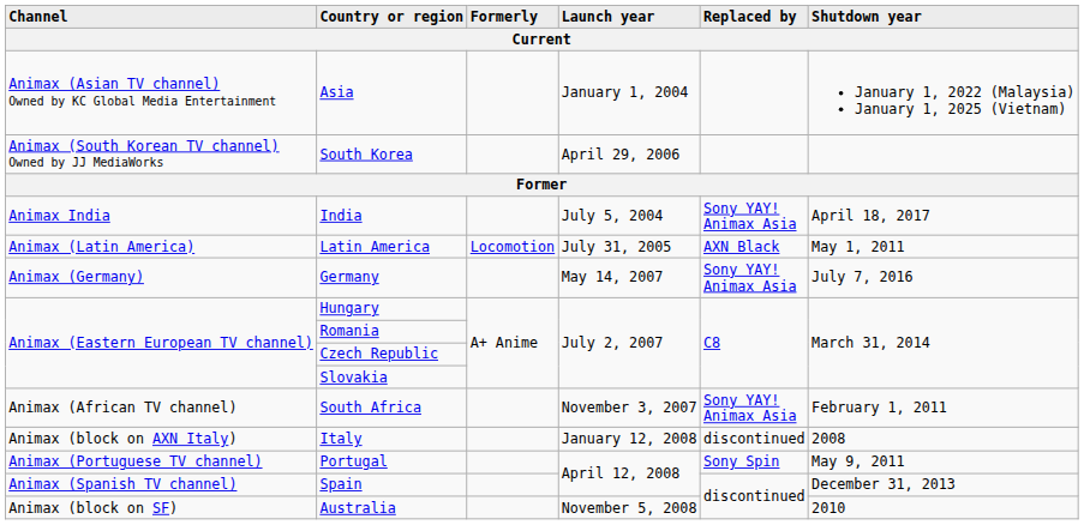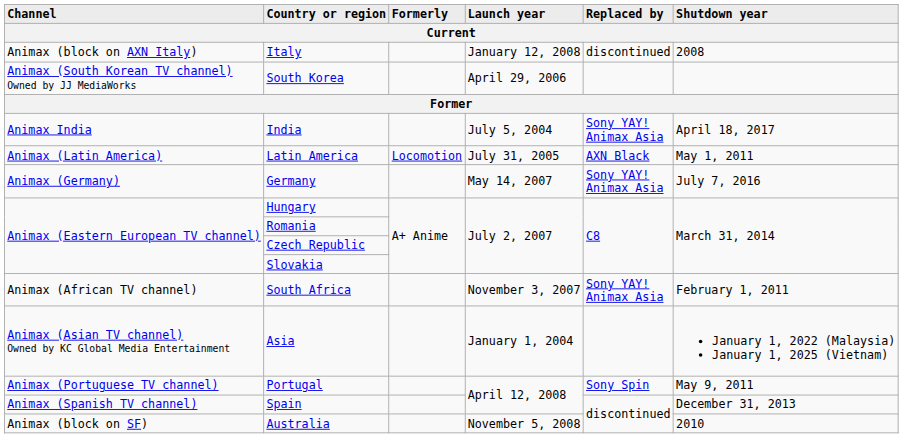 <table class="sortable wikitable">
 <tr bgcolor="#ececec">
 <td><strong>Channel</strong></td>
 <td><strong>Country or region</strong></td>
 <td><strong>Formerly</strong></td>
 <td><strong>Launch year</strong></td>
 <td><strong>Replaced by</strong></td>
 <td><strong>Shutdown year</strong></td>
 </tr>
 <tr>
 <th colspan=6>Current</th>
 </tr>
 <tr>
-<td><a href='#'>Animax (Asian TV channel)</a><br><small>Owned by KC Global Media Entertainment<br></small></td>
-<td><a href='#'>Asia</a></td>
+<td>Animax (block on <a href='#'>AXN Italy</a>)</td>
+<td><a href='#'>Italy</a></td>
 <td></td>
-<td>January 1, 2004</td>
-<td></td>
-<td><br><ul><li>January 1, 2022 (Malaysia)</li><li>January 1, 2025 (Vietnam)</li></ul></td>
+<td>January 12, 2008</td>
+<td>discontinued</td>
+<td>2008</td>
 </tr>
 <tr>
 <td><a href='#'>Animax (South Korean TV channel)</a><br><small>Owned by JJ MediaWorks<br></small></td>
 <td><a href='#'>South Korea</a></td>
 <td></td>
 <td>April 29, 2006</td>
 <td></td>
 <td></td>
 </tr>
 <tr>
 <th colspan=6>Former</th>
 </tr>
 <tr>
 <td><a href='#'>Animax India</a></td>
 <td><a href='#'>India</a></td>
 <td></td>
 <td>July 5, 2004</td>
 <td><a href='#'>Sony YAY!</a><br><a href='#'>Animax Asia</a></td>
 <td>April 18, 2017</td>
 </tr>
 <tr>
 <td><a href='#'>Animax (Latin America)</a></td>
 <td><a href='#'>Latin America</a></td>
 <td><a href='#'>Locomotion</a></td>
 <td>July 31, 2005</td>
 <td><a href='#'>AXN Black</a></td>
 <td>May 1, 2011</td>
 </tr>
 <tr>
 <td><a href='#'>Animax (Germany)</a></td>
 <td><a href='#'>Germany</a></td>
 <td></td>
 <td>May 14, 2007</td>
 <td><a href='#'>Sony YAY!</a><br><a href='#'>Animax Asia</a></td>
 <td>July 7, 2016</td>
 </tr>
 <tr>
 <td rowspan="4"><a href='#'>Animax (Eastern European TV channel)</a></td>
 <td><a href='#'>Hungary</a></td>
 <td rowspan="4">A+ Anime</td>
 <td rowspan="4">July 2, 2007</td>
 <td rowspan="4"><a href='#'>C8</a></td>
 <td rowspan="4">March 31, 2014</td>
 </tr>
 <tr>
 <td><a href='#'>Romania</a></td>
 </tr>
 <tr>
 <td><a href='#'>Czech Republic</a></td>
 </tr>
 <tr>
 <td><a href='#'>Slovakia</a></td>
 </tr>
 <tr>
 <td>Animax (African TV channel)</td>
 <td><a href='#'>South Africa</a></td>
 <td></td>
 <td>November 3, 2007</td>
 <td><a href='#'>Sony YAY!</a><br><a href='#'>Animax Asia</a></td>
 <td>February 1, 2011</td>
 </tr>
 <tr>
-<td>Animax (block on <a href='#'>AXN Italy</a>)</td>
-<td><a href='#'>Italy</a></td>
+<td><a href='#'>Animax (Asian TV channel)</a><br><small>Owned by KC Global Media Entertainment<br></small></td>
+<td><a href='#'>Asia</a></td>
 <td></td>
-<td>January 12, 2008</td>
-<td>discontinued</td>
-<td>2008</td>
+<td>January 1, 2004</td>
+<td></td>
+<td><br><ul><li>January 1, 2022 (Malaysia)</li><li>January 1, 2025 (Vietnam)</li></ul></td>
 </tr>
 <tr>
 <td><a href='#'>Animax (Portuguese TV channel)</a></td>
 <td><a href='#'>Portugal</a></td>
 <td></td>
 <td rowspan="2">April 12, 2008</td>
 <td><a href='#'>Sony Spin</a></td>
 <td>May 9, 2011</td>
 </tr>
 <tr>
 <td><a href='#'>Animax (Spanish TV channel)</a></td>
 <td><a href='#'>Spain</a></td>
 <td></td>
 <td rowspan="2">discontinued</td>
 <td>December 31, 2013</td>
 </tr>
 <tr>
 <td>Animax (block on <a href='#'>SF</a>)</td>
 <td><a href='#'>Australia</a></td>
 <td></td>
 <td>November 5, 2008</td>
 <td>2010</td>
 </tr>
 </table>
